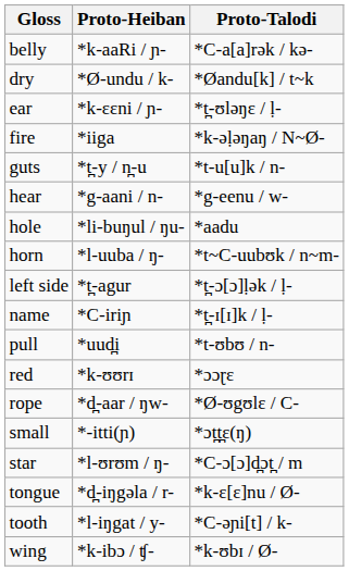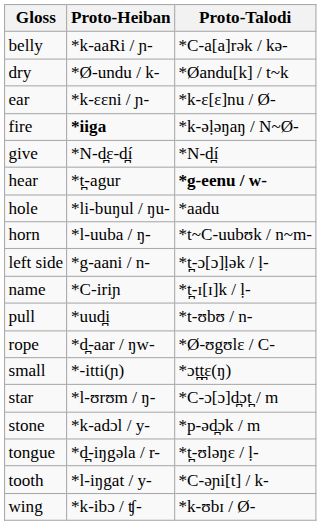 <table class="wikitable sortable">
 <tr>
 <th>Gloss</th>
 <th>Proto-Heiban</th>
 <th>Proto-Talodi</th>
 </tr>
 <tr>
 <td>belly</td>
 <td>*k-aaRi / ɲ-</td>
 <td>*C-a[a]rәk / kә-</td>
 </tr>
 <tr>
 <td>dry</td>
 <td>*Ø-undu / k-</td>
 <td>*Øandu[k] / t~k</td>
 </tr>
 <tr>
 <td>ear</td>
 <td>*k-ɛɛni / ɲ-</td>
-<td>*t̪-ʊlәŋɛ / ḷ-</td>
+<td>*k-ɛ[ɛ]nu / Ø-</td>
 </tr>
 <tr>
 <td>fire</td>
-<td>*iiga</td>
+<td><strong>*iiga</strong></td>
 <td>*k-әḷәŋaŋ / N~Ø-</td>
 </tr>
 <tr>
-<td>guts</td>
-<td>*t̪-y / n̪-u</td>
-<td>*t-u[u]k / n-</td>
+<td>give</td>
+<td>*N-d̪ɛ-d̪í</td>
+<td>*N-d̪í</td>
 </tr>
 <tr>
 <td>hear</td>
-<td>*g-aani / n-</td>
-<td>*g-eenu / w-</td>
+<td>*t̪-agur</td>
+<td><strong>*g-eenu / w-</strong></td>
 </tr>
 <tr>
 <td>hole</td>
 <td>*li-buŋul / ŋu-</td>
 <td>*aadu</td>
 </tr>
 <tr>
 <td>horn</td>
 <td>*l-uuba / ŋ-</td>
 <td>*t~C-uubʊk / n~m-</td>
 </tr>
 <tr>
 <td>left side</td>
-<td>*t̪-agur</td>
+<td>*g-aani / n-</td>
 <td>*t̪-ɔ[ɔ]ḷәk / ḷ-</td>
 </tr>
 <tr>
 <td>name</td>
 <td>*C-iriɲ</td>
 <td>*t̪-ɪ[ɪ]k / ḷ-</td>
 </tr>
 <tr>
 <td>pull</td>
 <td>*uud̪i</td>
 <td>*t-ʊbʊ / n-</td>
-</tr>
-<tr>
-<td>red</td>
-<td>*k-ʊʊrɪ</td>
-<td>*ɔɔɽɛ</td>
 </tr>
 <tr>
 <td>rope</td>
 <td>*d̪-aar / ŋw-</td>
 <td>*Ø-ʊgʊlɛ / C-</td>
 </tr>
 <tr>
 <td>small</td>
 <td>*-itti(ɲ)</td>
 <td>*ɔt̪t̪ɛ(ŋ)</td>
 </tr>
 <tr>
 <td>star</td>
 <td>*l-ʊrʊm / ŋ-</td>
 <td>*C-ɔ[ɔ]d̪ɔt̪ / m</td>
 </tr>
 <tr>
+<td>stone</td>
+<td>*k-adɔl / y-</td>
+<td>*p-әd̪ɔk / m</td>
+</tr>
+<tr>
 <td>tongue</td>
 <td>*d̪-iŋgәla / r-</td>
-<td>*k-ɛ[ɛ]nu / Ø-</td>
+<td>*t̪-ʊlәŋɛ / ḷ-</td>
 </tr>
 <tr>
 <td>tooth</td>
 <td>*l-iŋgat / y-</td>
 <td>*C-әɲi[t] / k-</td>
 </tr>
 <tr>
 <td>wing</td>
 <td>*k-ibɔ / ʧ-</td>
 <td>*k-ʊbɪ / Ø-</td>
 </tr>
 </table>
